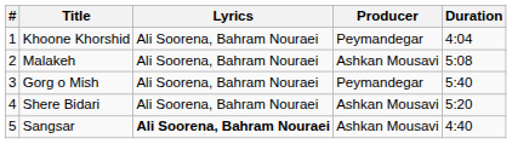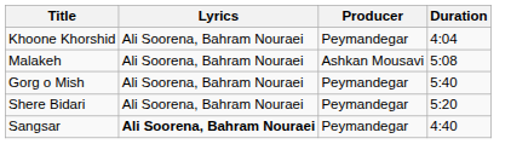 <table class="wikitable">
 <tr>
-<th>#</th>
 <th>Title</th>
 <th>Lyrics</th>
 <th>Producer</th>
 <th>Duration</th>
 </tr>
 <tr>
-<td>1</td>
 <td>Khoone Khorshid</td>
 <td>Ali Soorena, Bahram Nouraei</td>
 <td>Peymandegar</td>
 <td>4:04</td>
 </tr>
 <tr>
-<td>2</td>
 <td>Malakeh</td>
 <td>Ali Soorena, Bahram Nouraei</td>
 <td>Ashkan Mousavi</td>
 <td>5:08</td>
 </tr>
 <tr>
-<td>3</td>
 <td>Gorg o Mish</td>
 <td>Ali Soorena, Bahram Nouraei</td>
 <td>Peymandegar</td>
 <td>5:40</td>
 </tr>
 <tr>
-<td>4</td>
 <td>Shere Bidari</td>
 <td>Ali Soorena, Bahram Nouraei</td>
-<td>Ashkan Mousavi</td>
+<td>Peymandegar</td>
 <td>5:20</td>
 </tr>
 <tr>
-<td>5</td>
 <td>Sangsar</td>
 <td><strong>Ali Soorena, Bahram Nouraei</strong></td>
-<td>Ashkan Mousavi</td>
+<td>Peymandegar</td>
 <td>4:40</td>
 </tr>
 </table>
